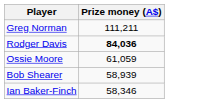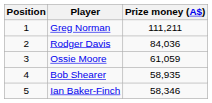 <table class="wikitable">
 <tr>
+<th>Position</th>
 <th>Player</th>
 <th>Prize money (<a href='#'>A$</a>)</th>
 </tr>
 <tr>
+<td align=center>1</td>
 <td> <a href='#'>Greg Norman</a></td>
 <td align=center>111,211</td>
 </tr>
 <tr>
+<td align=center>2</td>
 <td> <a href='#'>Rodger Davis</a></td>
-<td align=center><strong>84,036</strong></td>
+<td align=center>84,036</td>
 </tr>
 <tr>
+<td align=center>3</td>
 <td> <a href='#'>Ossie Moore</a></td>
 <td align=center>61,059</td>
 </tr>
 <tr>
+<td align=center>4</td>
 <td> <a href='#'>Bob Shearer</a></td>
-<td align=center>58,939</td>
+<td align=center>58,935</td>
 </tr>
 <tr>
+<td align=center>5</td>
 <td> <a href='#'>Ian Baker-Finch</a></td>
 <td align=center>58,346</td>
 </tr>
 </table>
